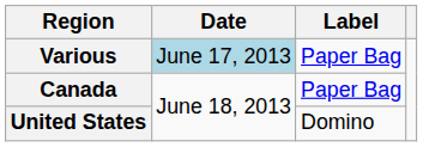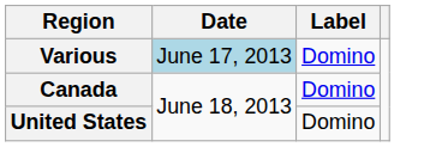 <table class="wikitable plainrowheaders">
 <tr>
 <th scope="col">Region</th>
 <th scope="col">Date</th>
 <th scope="col">Label</th>
 <th scope="col"></th>
 </tr>
 <tr>
 <th scope="row">Various</th>
 <td style="background: lightblue;">June 17, 2013</td>
-<td><a href='#'>Paper Bag</a></td>
+<td><a href='#'>Domino</a></td>
 <td rowspan="3" align="center"></td>
 </tr>
 <tr>
 <th scope="row">Canada</th>
 <td rowspan="2">June 18, 2013</td>
-<td><a href='#'>Paper Bag</a></td>
+<td><a href='#'>Domino</a></td>
 </tr>
 <tr>
 <th scope="row">United States</th>
 <td>Domino</td>
 </tr>
 </table>
